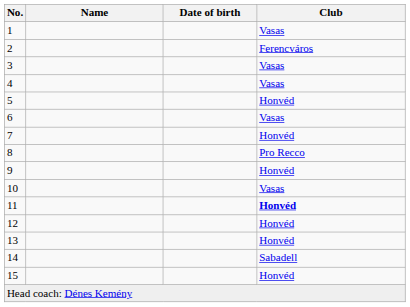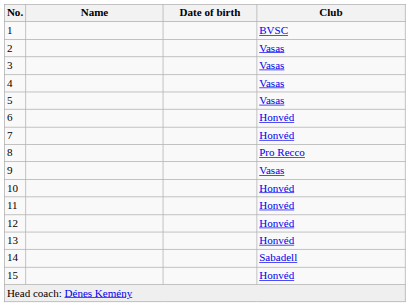 <table class=wikitable sortable style=font-size:100%; text-align:center;>
 <tr>
 <th>No.</th>
 <th style=width:12em>Name</th>
 <th style=width:8em>Date of birth</th>
 <th style=width:13em>Club</th>
 </tr>
 <tr>
 <td>1</td>
 <td align=left></td>
 <td align=right></td>
-<td> <a href='#'>Vasas</a></td>
+<td> <a href='#'>BVSC</a></td>
 </tr>
 <tr>
 <td>2</td>
 <td align=left></td>
 <td align=right></td>
-<td> <a href='#'>Ferencváros</a></td>
+<td> <a href='#'>Vasas</a></td>
 </tr>
 <tr>
 <td>3</td>
 <td align=left></td>
 <td align=right></td>
 <td> <a href='#'>Vasas</a></td>
 </tr>
 <tr>
 <td>4</td>
 <td align=left></td>
 <td align=right></td>
 <td> <a href='#'>Vasas</a></td>
 </tr>
 <tr>
 <td>5</td>
 <td align=left></td>
 <td align=right></td>
-<td> <a href='#'>Honvéd</a></td>
+<td> <a href='#'>Vasas</a></td>
 </tr>
 <tr>
 <td>6</td>
 <td align=left></td>
 <td align=right></td>
-<td> <a href='#'>Vasas</a></td>
+<td> <a href='#'>Honvéd</a></td>
 </tr>
 <tr>
 <td>7</td>
 <td align=left></td>
 <td align=right></td>
 <td> <a href='#'>Honvéd</a></td>
 </tr>
 <tr>
 <td>8</td>
 <td align=left></td>
 <td align=right></td>
 <td> <a href='#'>Pro Recco</a></td>
 </tr>
 <tr>
 <td>9</td>
 <td align=left></td>
 <td align=right></td>
-<td> <a href='#'>Honvéd</a></td>
+<td> <a href='#'>Vasas</a></td>
 </tr>
 <tr>
 <td>10</td>
 <td align=left></td>
 <td align=right></td>
-<td> <a href='#'>Vasas</a></td>
+<td> <a href='#'>Honvéd</a></td>
 </tr>
 <tr>
 <td>11</td>
 <td align=left></td>
 <td align=right></td>
-<td><strong> <a href='#'>Honvéd</a></strong></td>
+<td> <a href='#'>Honvéd</a></td>
 </tr>
 <tr>
 <td>12</td>
 <td align=left></td>
 <td align=right></td>
 <td> <a href='#'>Honvéd</a></td>
 </tr>
 <tr>
 <td>13</td>
 <td align=left></td>
 <td align=right></td>
 <td> <a href='#'>Honvéd</a></td>
 </tr>
 <tr>
 <td>14</td>
 <td align=left></td>
 <td align=right></td>
 <td> <a href='#'>Sabadell</a></td>
 </tr>
 <tr>
 <td>15</td>
 <td align=left></td>
 <td align=right></td>
 <td> <a href='#'>Honvéd</a></td>
 </tr>
 <tr style="background:#efefef;">
 <td colspan="4" style="text-align:left;">Head coach: <a href='#'>Dénes Kemény</a></td>
 </tr>
 </table>
